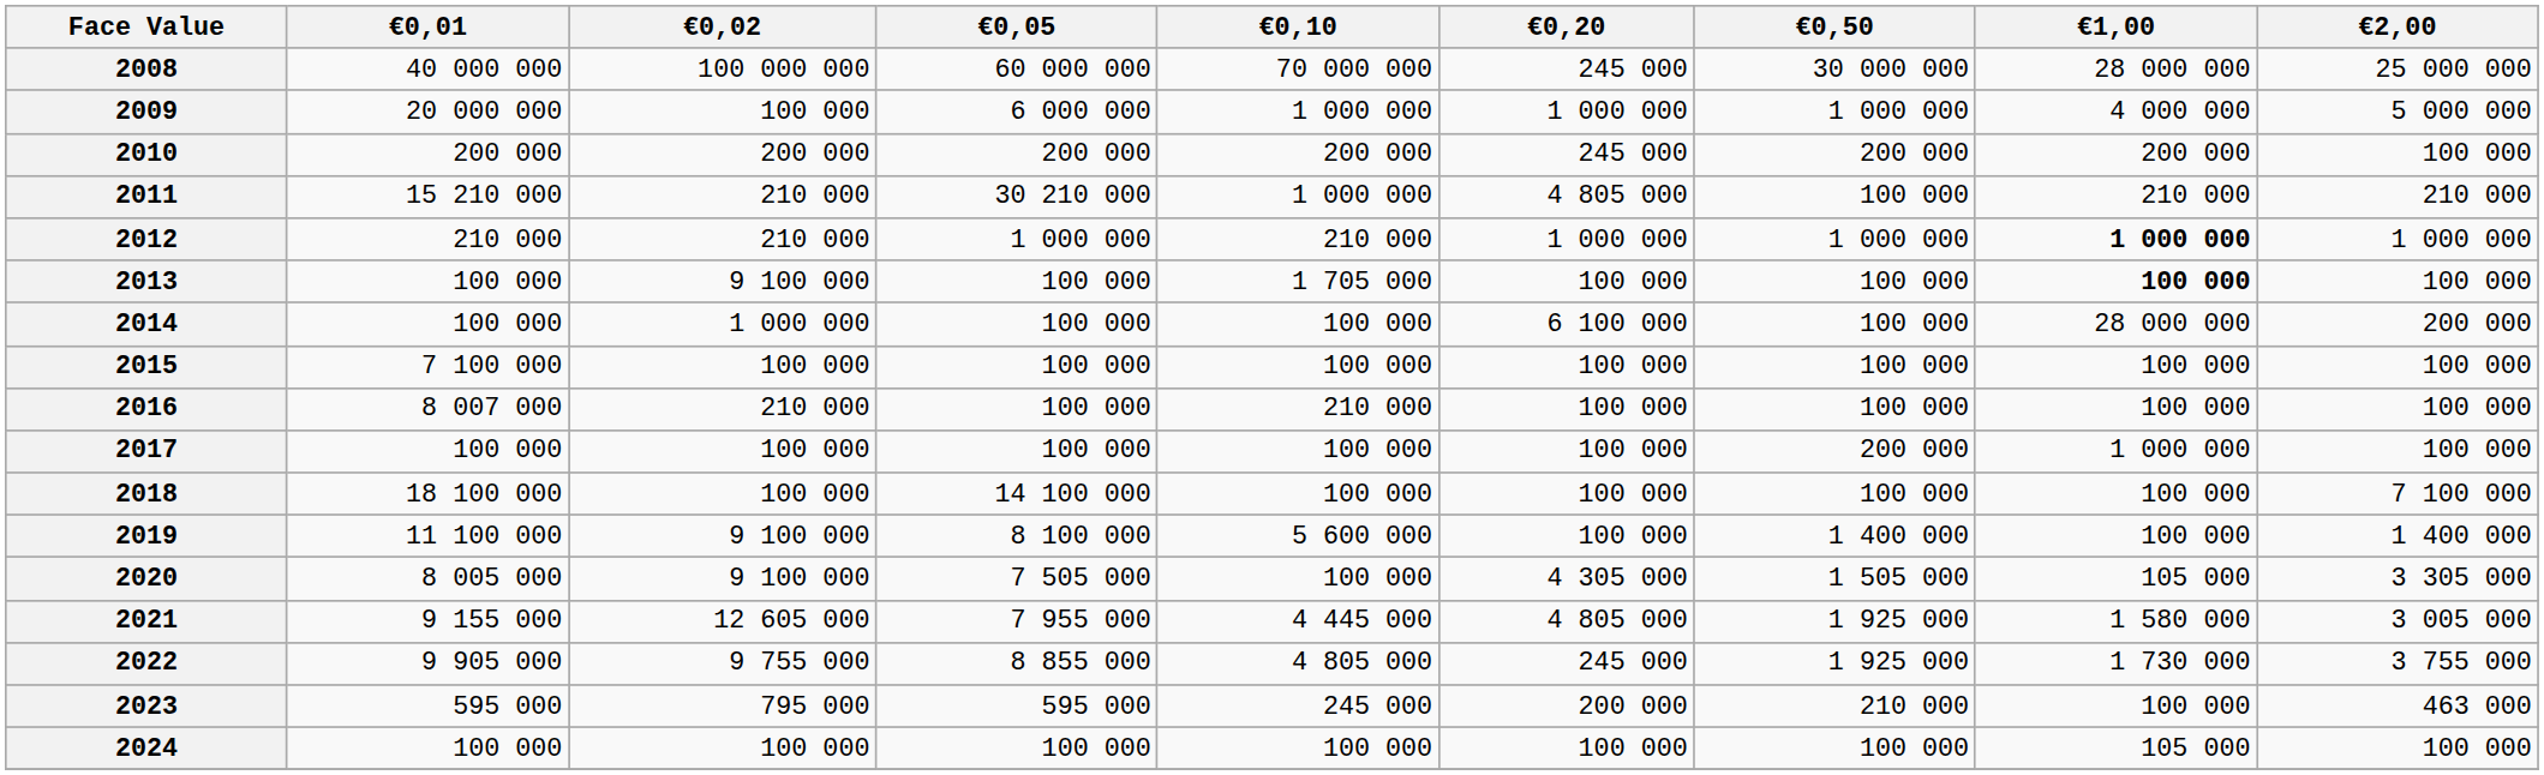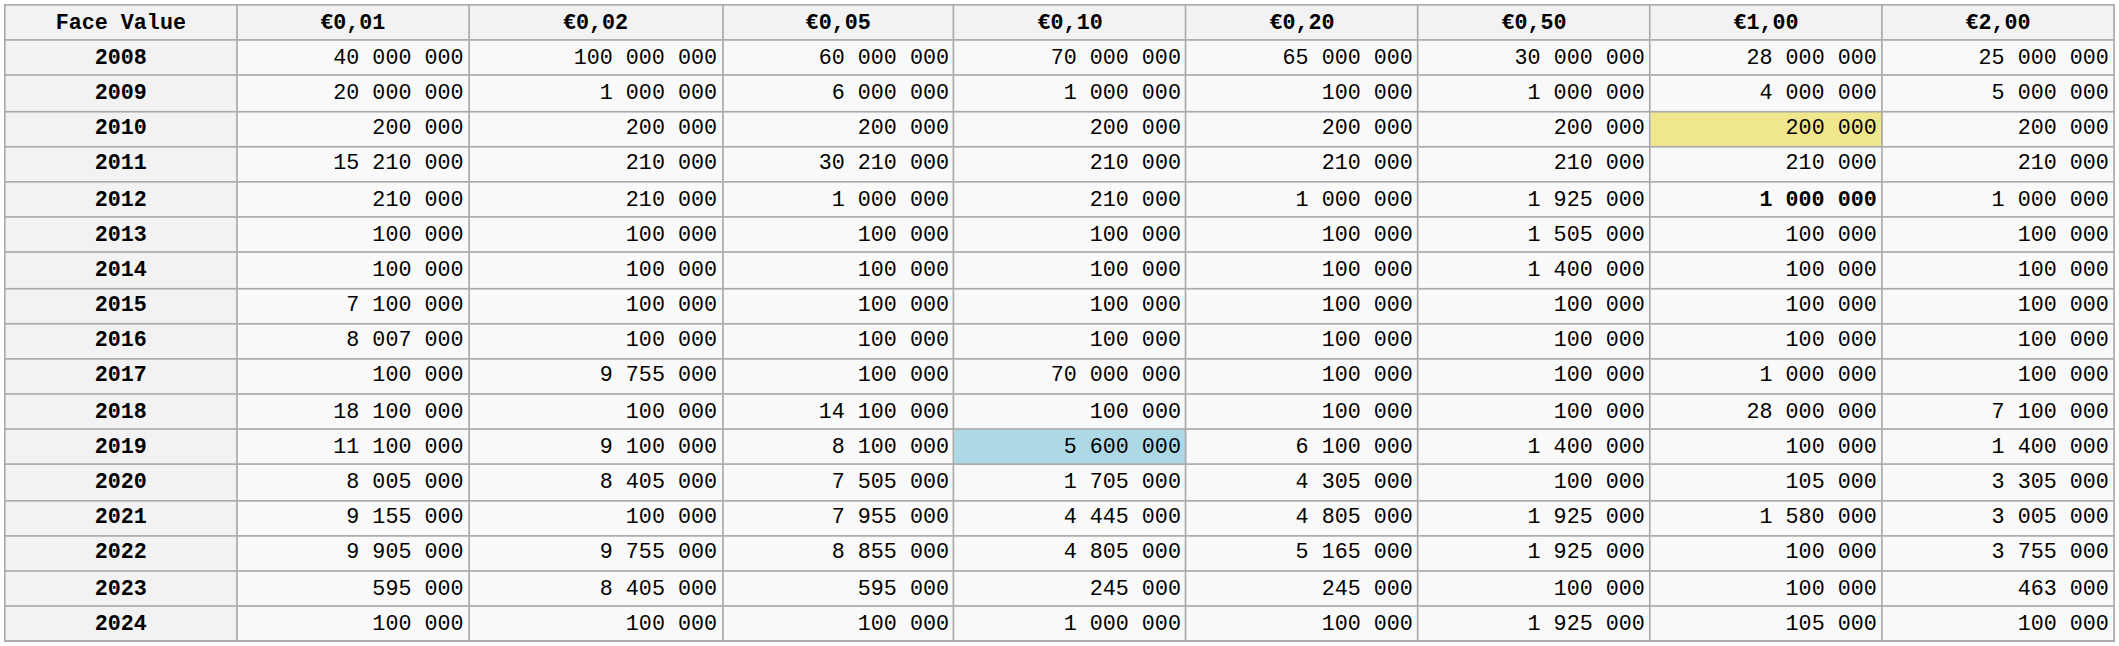 <table class="wikitable" style="width:100%;text-align:right">
 <tr>
 <th>Face Value</th>
 <th>€0,01</th>
 <th>€0,02</th>
 <th>€0,05</th>
 <th>€0,10</th>
 <th>€0,20</th>
 <th>€0,50</th>
 <th>€1,00</th>
 <th>€2,00</th>
 </tr>
 <tr>
 <th>2008</th>
 <td>40 000 000</td>
 <td>100 000 000</td>
 <td>60 000 000</td>
 <td>70 000 000</td>
-<td>245 000</td>
+<td>65 000 000</td>
 <td>30 000 000</td>
 <td>28 000 000</td>
 <td>25 000 000</td>
 </tr>
 <tr>
 <th>2009</th>
 <td>20 000 000</td>
-<td>100 000</td>
+<td>1 000 000</td>
 <td>6 000 000</td>
 <td>1 000 000</td>
-<td>1 000 000</td>
+<td>100 000</td>
 <td>1 000 000</td>
 <td>4 000 000</td>
 <td>5 000 000</td>
 </tr>
 <tr>
 <th>2010</th>
 <td>200 000</td>
 <td>200 000</td>
 <td>200 000</td>
 <td>200 000</td>
-<td>245 000</td>
 <td>200 000</td>
 <td>200 000</td>
-<td>100 000</td>
+<td style="background: khaki;">200 000</td>
+<td>200 000</td>
 </tr>
 <tr>
 <th>2011</th>
 <td>15 210 000</td>
 <td>210 000</td>
 <td>30 210 000</td>
-<td>1 000 000</td>
-<td>4 805 000</td>
-<td>100 000</td>
+<td>210 000</td>
+<td>210 000</td>
+<td>210 000</td>
 <td>210 000</td>
 <td>210 000</td>
 </tr>
 <tr>
 <th>2012</th>
 <td>210 000</td>
 <td>210 000</td>
 <td>1 000 000</td>
 <td>210 000</td>
 <td>1 000 000</td>
-<td>1 000 000</td>
+<td>1 925 000</td>
 <td><strong>1 000 000</strong></td>
 <td>1 000 000</td>
 </tr>
 <tr>
 <th>2013</th>
 <td>100 000</td>
-<td>9 100 000</td>
-<td>100 000</td>
-<td>1 705 000</td>
 <td>100 000</td>
 <td>100 000</td>
-<td><strong>100 000</strong></td>
+<td>100 000</td>
+<td>100 000</td>
+<td>1 505 000</td>
+<td>100 000</td>
 <td>100 000</td>
 </tr>
 <tr>
 <th>2014</th>
 <td>100 000</td>
-<td>1 000 000</td>
 <td>100 000</td>
 <td>100 000</td>
-<td>6 100 000</td>
 <td>100 000</td>
-<td>28 000 000</td>
-<td>200 000</td>
+<td>100 000</td>
+<td>1 400 000</td>
+<td>100 000</td>
+<td>100 000</td>
 </tr>
 <tr>
 <th>2015</th>
 <td>7 100 000</td>
 <td>100 000</td>
 <td>100 000</td>
 <td>100 000</td>
 <td>100 000</td>
 <td>100 000</td>
 <td>100 000</td>
 <td>100 000</td>
 </tr>
 <tr>
 <th>2016</th>
 <td>8 007 000</td>
-<td>210 000</td>
 <td>100 000</td>
-<td>210 000</td>
+<td>100 000</td>
+<td>100 000</td>
 <td>100 000</td>
 <td>100 000</td>
 <td>100 000</td>
 <td>100 000</td>
 </tr>
 <tr>
 <th>2017</th>
 <td>100 000</td>
+<td>9 755 000</td>
+<td>100 000</td>
+<td>70 000 000</td>
 <td>100 000</td>
 <td>100 000</td>
-<td>100 000</td>
-<td>100 000</td>
-<td>200 000</td>
 <td>1 000 000</td>
 <td>100 000</td>
 </tr>
 <tr>
 <th>2018</th>
 <td>18 100 000</td>
 <td>100 000</td>
 <td>14 100 000</td>
 <td>100 000</td>
 <td>100 000</td>
 <td>100 000</td>
-<td>100 000</td>
+<td>28 000 000</td>
 <td>7 100 000</td>
 </tr>
 <tr>
 <th>2019</th>
 <td>11 100 000</td>
 <td>9 100 000</td>
 <td>8 100 000</td>
-<td>5 600 000</td>
-<td>100 000</td>
+<td style="background: lightblue;">5 600 000</td>
+<td>6 100 000</td>
 <td>1 400 000</td>
 <td>100 000</td>
 <td>1 400 000</td>
 </tr>
 <tr>
 <th>2020</th>
 <td>8 005 000</td>
-<td>9 100 000</td>
+<td>8 405 000</td>
 <td>7 505 000</td>
+<td>1 705 000</td>
+<td>4 305 000</td>
 <td>100 000</td>
-<td>4 305 000</td>
-<td>1 505 000</td>
 <td>105 000</td>
 <td>3 305 000</td>
 </tr>
 <tr>
 <th>2021</th>
 <td>9 155 000</td>
-<td>12 605 000</td>
+<td>100 000</td>
 <td>7 955 000</td>
 <td>4 445 000</td>
 <td>4 805 000</td>
 <td>1 925 000</td>
 <td>1 580 000</td>
 <td>3 005 000</td>
 </tr>
 <tr>
 <th>2022</th>
 <td>9 905 000</td>
 <td>9 755 000</td>
 <td>8 855 000</td>
 <td>4 805 000</td>
-<td>245 000</td>
+<td>5 165 000</td>
 <td>1 925 000</td>
-<td>1 730 000</td>
+<td>100 000</td>
 <td>3 755 000</td>
 </tr>
 <tr>
 <th>2023</th>
 <td>595 000</td>
-<td>795 000</td>
+<td>8 405 000</td>
 <td>595 000</td>
 <td>245 000</td>
-<td>200 000</td>
-<td>210 000</td>
+<td>245 000</td>
+<td>100 000</td>
 <td>100 000</td>
 <td>463 000</td>
 </tr>
 <tr>
 <th>2024</th>
 <td>100 000</td>
 <td>100 000</td>
 <td>100 000</td>
+<td>1 000 000</td>
 <td>100 000</td>
-<td>100 000</td>
-<td>100 000</td>
+<td>1 925 000</td>
 <td>105 000</td>
 <td>100 000</td>
 </tr>
 <tr>
 </tr>
 </table>
